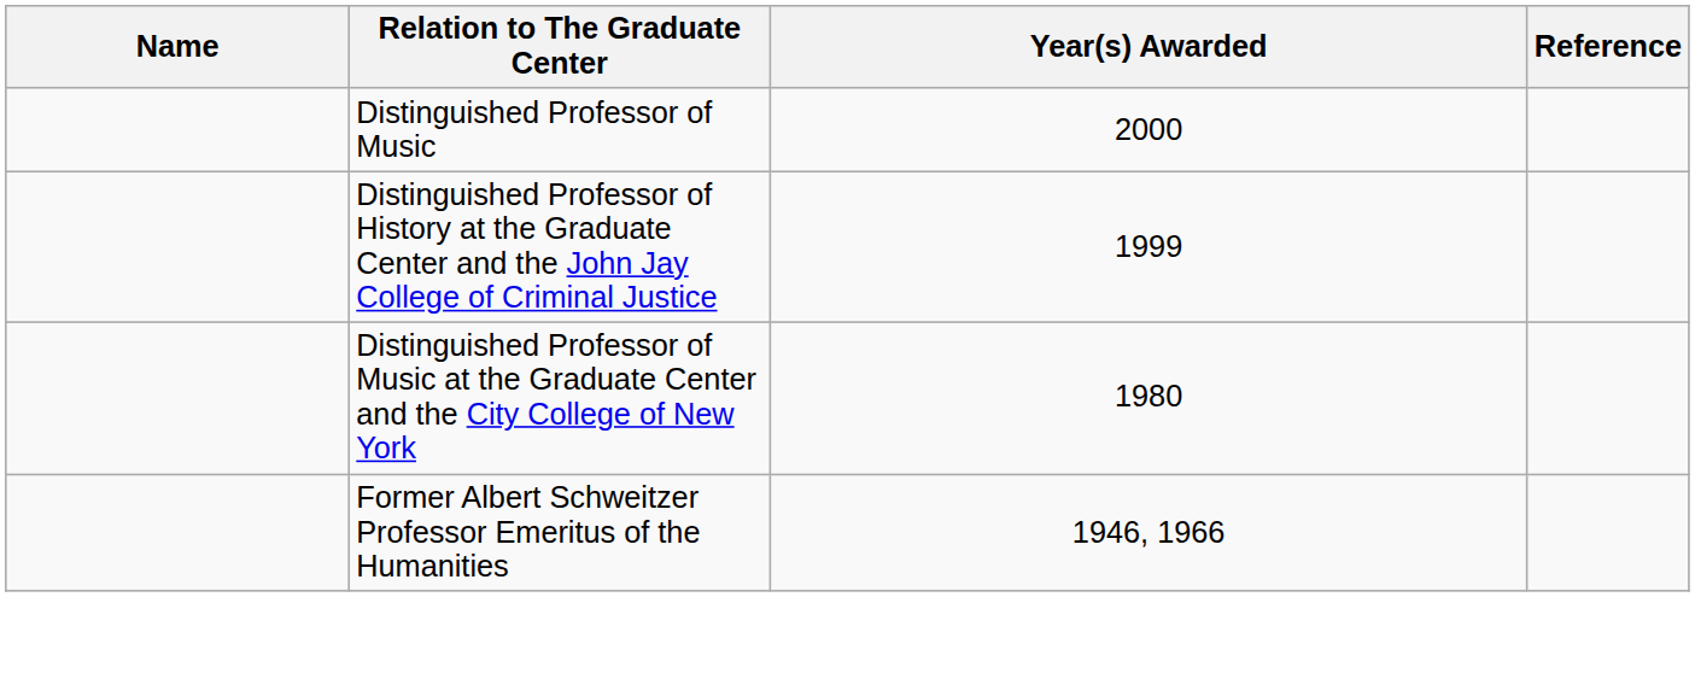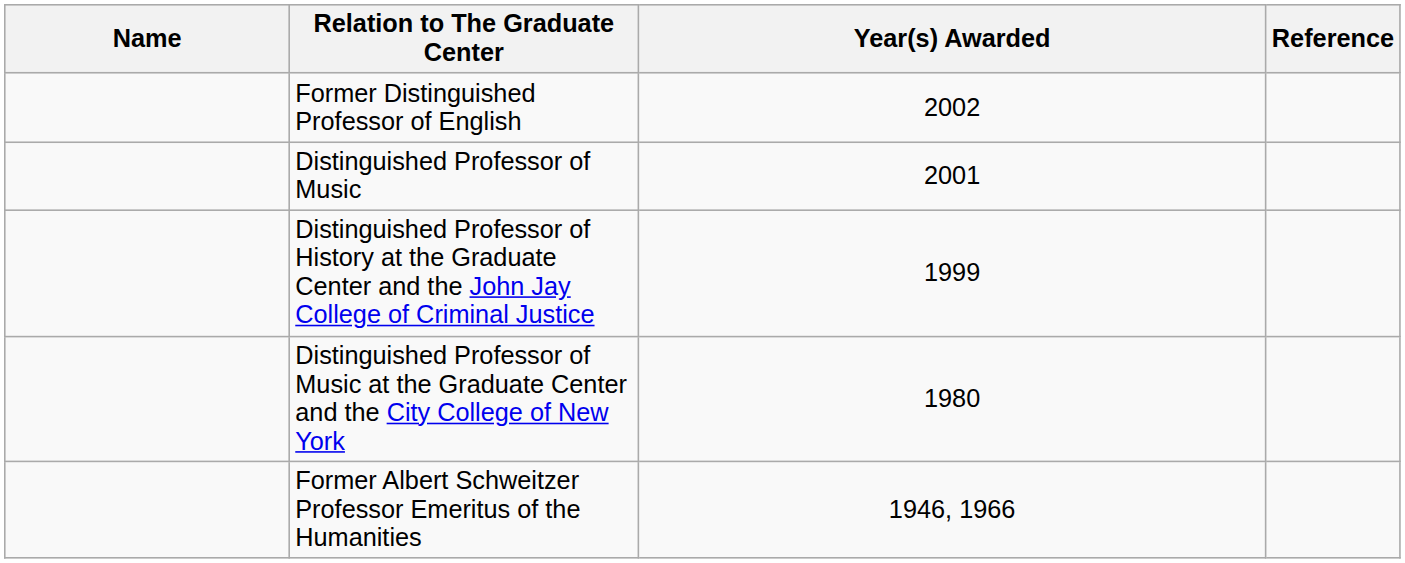 <table class="wikitable sortable" style="width:100%">
 <tr>
 <th style="width:*;">Name</th>
 <th style="width:25%;">Relation to The Graduate Center</th>
 <th style="width:45%;">Year(s) Awarded</th>
 <th style="width:5%;" class="unsortable">Reference</th>
 </tr>
 <tr>
 <td></td>
+<td>Former Distinguished Professor of English</td>
+<td style="text-align:center;">2002</td>
+<td style="text-align:center;"></td>
+</tr>
+<tr>
+<td></td>
 <td>Distinguished Professor of Music</td>
-<td style="text-align:center;">2000</td>
+<td style="text-align:center;">2001</td>
 <td style="text-align:center;"></td>
 </tr>
 <tr>
 <td></td>
 <td>Distinguished Professor of History at the Graduate Center and the <a href='#'>John Jay College of Criminal Justice</a></td>
 <td style="text-align:center;">1999</td>
 <td style="text-align:center;"></td>
 </tr>
 <tr>
 <td></td>
 <td>Distinguished Professor of Music at the Graduate Center and the <a href='#'>City College of New York</a></td>
 <td style="text-align:center;">1980</td>
 <td style="text-align:center;"></td>
 </tr>
 <tr>
 <td></td>
 <td>Former Albert Schweitzer Professor Emeritus of the Humanities</td>
 <td style="text-align:center;">1946, 1966</td>
 <td style="text-align:center;"></td>
 </tr>
 </table>
